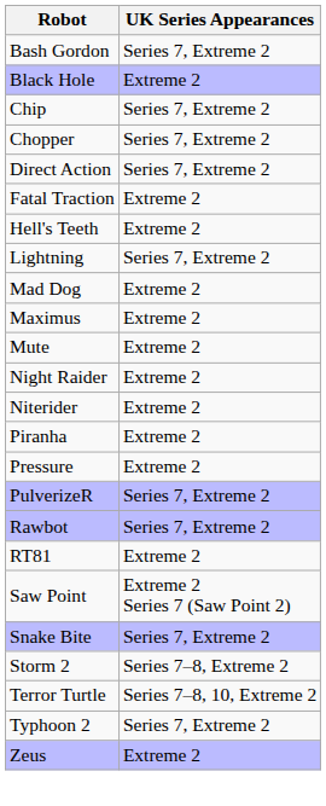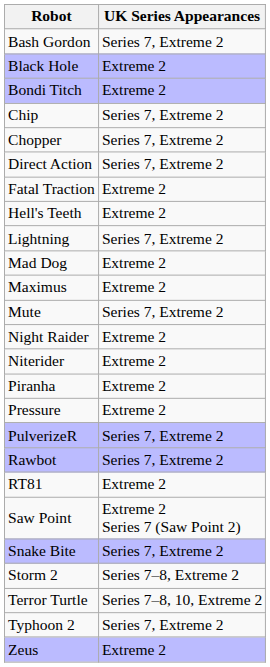 <table class="wikitable">
 <tr>
 <th>Robot</th>
 <th>UK Series Appearances</th>
 </tr>
 <tr>
 <td>Bash Gordon</td>
 <td>Series 7, Extreme 2</td>
 </tr>
 <tr style="background: #BBF;">
 <td>Black Hole</td>
+<td>Extreme 2</td>
+</tr>
+<tr style="background: #BBF;">
+<td>Bondi Titch</td>
 <td>Extreme 2</td>
 </tr>
 <tr>
 <td>Chip</td>
 <td>Series 7, Extreme 2</td>
 </tr>
 <tr>
 <td>Chopper</td>
 <td>Series 7, Extreme 2</td>
 </tr>
 <tr>
 <td>Direct Action</td>
 <td>Series 7, Extreme 2</td>
 </tr>
 <tr>
 <td>Fatal Traction</td>
 <td>Extreme 2</td>
 </tr>
 <tr>
 <td>Hell's Teeth</td>
 <td>Extreme 2</td>
 </tr>
 <tr>
 <td>Lightning</td>
 <td>Series 7, Extreme 2</td>
 </tr>
 <tr>
 <td>Mad Dog</td>
 <td>Extreme 2</td>
 </tr>
 <tr>
 <td>Maximus</td>
 <td>Extreme 2</td>
 </tr>
 <tr>
 <td>Mute</td>
-<td>Extreme 2</td>
+<td>Series 7, Extreme 2</td>
 </tr>
 <tr>
 <td>Night Raider</td>
 <td>Extreme 2</td>
 </tr>
 <tr>
 <td>Niterider</td>
 <td>Extreme 2</td>
 </tr>
 <tr>
 <td>Piranha</td>
 <td>Extreme 2</td>
 </tr>
 <tr>
 <td>Pressure</td>
 <td>Extreme 2</td>
 </tr>
 <tr style="background: #BBF;">
 <td>PulverizeR</td>
 <td>Series 7, Extreme 2</td>
 </tr>
 <tr style="background: #BBF;">
 <td>Rawbot</td>
 <td>Series 7, Extreme 2</td>
 </tr>
 <tr>
 <td>RT81</td>
 <td>Extreme 2</td>
 </tr>
 <tr>
 <td>Saw Point</td>
 <td>Extreme 2<br>Series 7 (Saw Point 2)</td>
 </tr>
 <tr style="background: #BBF;">
 <td>Snake Bite</td>
 <td>Series 7, Extreme 2</td>
 </tr>
 <tr>
 <td>Storm 2</td>
 <td>Series 7–8, Extreme 2</td>
 </tr>
 <tr>
 <td>Terror Turtle</td>
 <td>Series 7–8, 10, Extreme 2</td>
 </tr>
 <tr>
 <td>Typhoon 2</td>
 <td>Series 7, Extreme 2</td>
 </tr>
 <tr style="background: #BBF;">
 <td>Zeus</td>
 <td>Extreme 2</td>
 </tr>
 </table>
